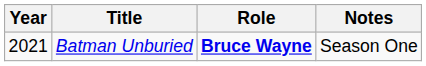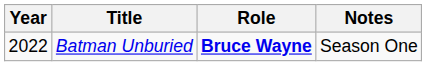 <table class="wikitable">
 <tr>
 <th>Year</th>
 <th>Title</th>
 <th>Role</th>
 <th>Notes</th>
 </tr>
 <tr>
-<td>2021</td>
+<td>2022</td>
 <td><em><a href='#'>Batman Unburied</a></em></td>
 <td><strong><a href='#'>Bruce Wayne</a></strong></td>
 <td>Season One</td>
 </tr>
 </table>
